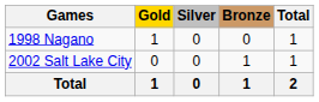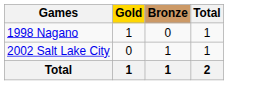 <table class="wikitable sortable" style="text-align:center">
 <tr>
 <th>Games</th>
 <th style="background-color:gold;">Gold</th>
-<th style="background-color:silver;">Silver</th>
 <th style="background-color:#c96;">Bronze</th>
 <th>Total</th>
 </tr>
 <tr>
 <td align=left> <a href='#'>1998 Nagano</a></td>
 <td>1</td>
 <td>0</td>
-<td>0</td>
 <td>1</td>
 </tr>
 <tr>
 <td align=left> <a href='#'>2002 Salt Lake City</a></td>
-<td>0</td>
 <td>0</td>
 <td>1</td>
 <td>1</td>
 </tr>
 <tr>
 <th>Total</th>
 <th>1</th>
-<th>0</th>
 <th>1</th>
 <th>2</th>
 </tr>
 </table>
